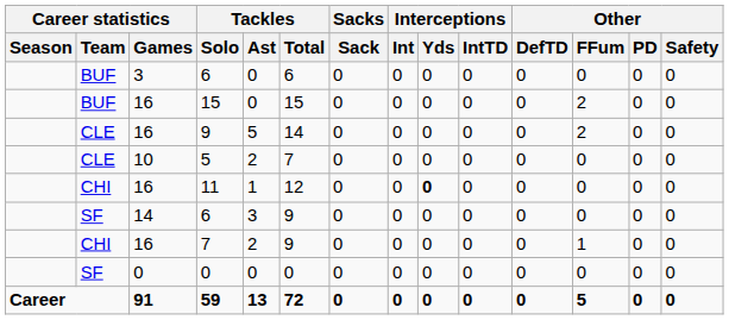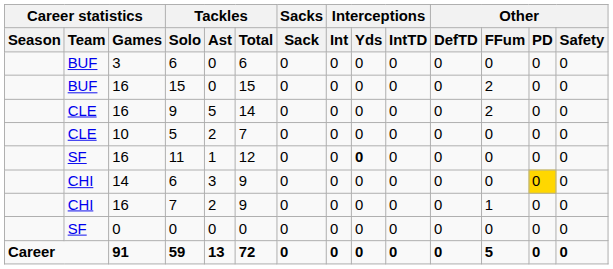 <table class="wikitable">
 <tr>
 <th colspan="3">Career statistics</th>
 <th colspan="3">Tackles</th>
 <th>Sacks</th>
 <th colspan="3">Interceptions</th>
 <th colspan="4">Other</th>
 </tr>
 <tr>
 <th>Season</th>
 <th>Team</th>
 <th>Games</th>
 <th>Solo</th>
 <th>Ast</th>
 <th>Total</th>
 <th>Sack</th>
 <th>Int</th>
 <th>Yds</th>
 <th>IntTD</th>
 <th>DefTD</th>
 <th>FFum</th>
 <th>PD</th>
 <th>Safety</th>
 </tr>
 <tr>
 <td></td>
 <td><a href='#'>BUF</a></td>
 <td>3</td>
 <td>6</td>
 <td>0</td>
 <td>6</td>
 <td>0</td>
 <td>0</td>
 <td>0</td>
 <td>0</td>
 <td>0</td>
 <td>0</td>
 <td>0</td>
 <td>0</td>
 </tr>
 <tr>
 <td></td>
 <td><a href='#'>BUF</a></td>
 <td>16</td>
 <td>15</td>
 <td>0</td>
 <td>15</td>
 <td>0</td>
 <td>0</td>
 <td>0</td>
 <td>0</td>
 <td>0</td>
 <td>2</td>
 <td>0</td>
 <td>0</td>
 </tr>
 <tr>
 <td></td>
 <td><a href='#'>CLE</a></td>
 <td>16</td>
 <td>9</td>
 <td>5</td>
 <td>14</td>
 <td>0</td>
 <td>0</td>
 <td>0</td>
 <td>0</td>
 <td>0</td>
 <td>2</td>
 <td>0</td>
 <td>0</td>
 </tr>
 <tr>
 <td></td>
 <td><a href='#'>CLE</a></td>
 <td>10</td>
 <td>5</td>
 <td>2</td>
 <td>7</td>
 <td>0</td>
 <td>0</td>
 <td>0</td>
 <td>0</td>
 <td>0</td>
 <td>0</td>
 <td>0</td>
 <td>0</td>
 </tr>
 <tr>
 <td></td>
-<td><a href='#'>CHI</a></td>
+<td><a href='#'>SF</a></td>
 <td>16</td>
 <td>11</td>
 <td>1</td>
 <td>12</td>
 <td>0</td>
 <td>0</td>
 <td><strong>0</strong></td>
 <td>0</td>
 <td>0</td>
 <td>0</td>
 <td>0</td>
 <td>0</td>
 </tr>
 <tr>
 <td></td>
-<td><a href='#'>SF</a></td>
+<td><a href='#'>CHI</a></td>
 <td>14</td>
 <td>6</td>
 <td>3</td>
 <td>9</td>
 <td>0</td>
 <td>0</td>
 <td>0</td>
 <td>0</td>
 <td>0</td>
 <td>0</td>
-<td>0</td>
+<td style="background: gold;">0</td>
 <td>0</td>
 </tr>
 <tr>
 <td></td>
 <td><a href='#'>CHI</a></td>
 <td>16</td>
 <td>7</td>
 <td>2</td>
 <td>9</td>
 <td>0</td>
 <td>0</td>
 <td>0</td>
 <td>0</td>
 <td>0</td>
 <td>1</td>
 <td>0</td>
 <td>0</td>
 </tr>
 <tr>
 <td></td>
 <td><a href='#'>SF</a></td>
 <td>0</td>
 <td>0</td>
 <td>0</td>
 <td>0</td>
 <td>0</td>
 <td>0</td>
 <td>0</td>
 <td>0</td>
 <td>0</td>
 <td>0</td>
 <td>0</td>
 <td>0</td>
 </tr>
 <tr>
 <td colspan="2" style="text-align:left;"><strong>Career</strong></td>
 <td><strong>91</strong></td>
 <td><strong>59</strong></td>
 <td><strong>13</strong></td>
 <td><strong>72</strong></td>
 <td><strong>0</strong></td>
 <td><strong>0</strong></td>
 <td><strong>0</strong></td>
 <td><strong>0</strong></td>
 <td><strong>0</strong></td>
 <td><strong>5</strong></td>
 <td><strong>0</strong></td>
 <td><strong>0</strong></td>
 </tr>
 </table>
